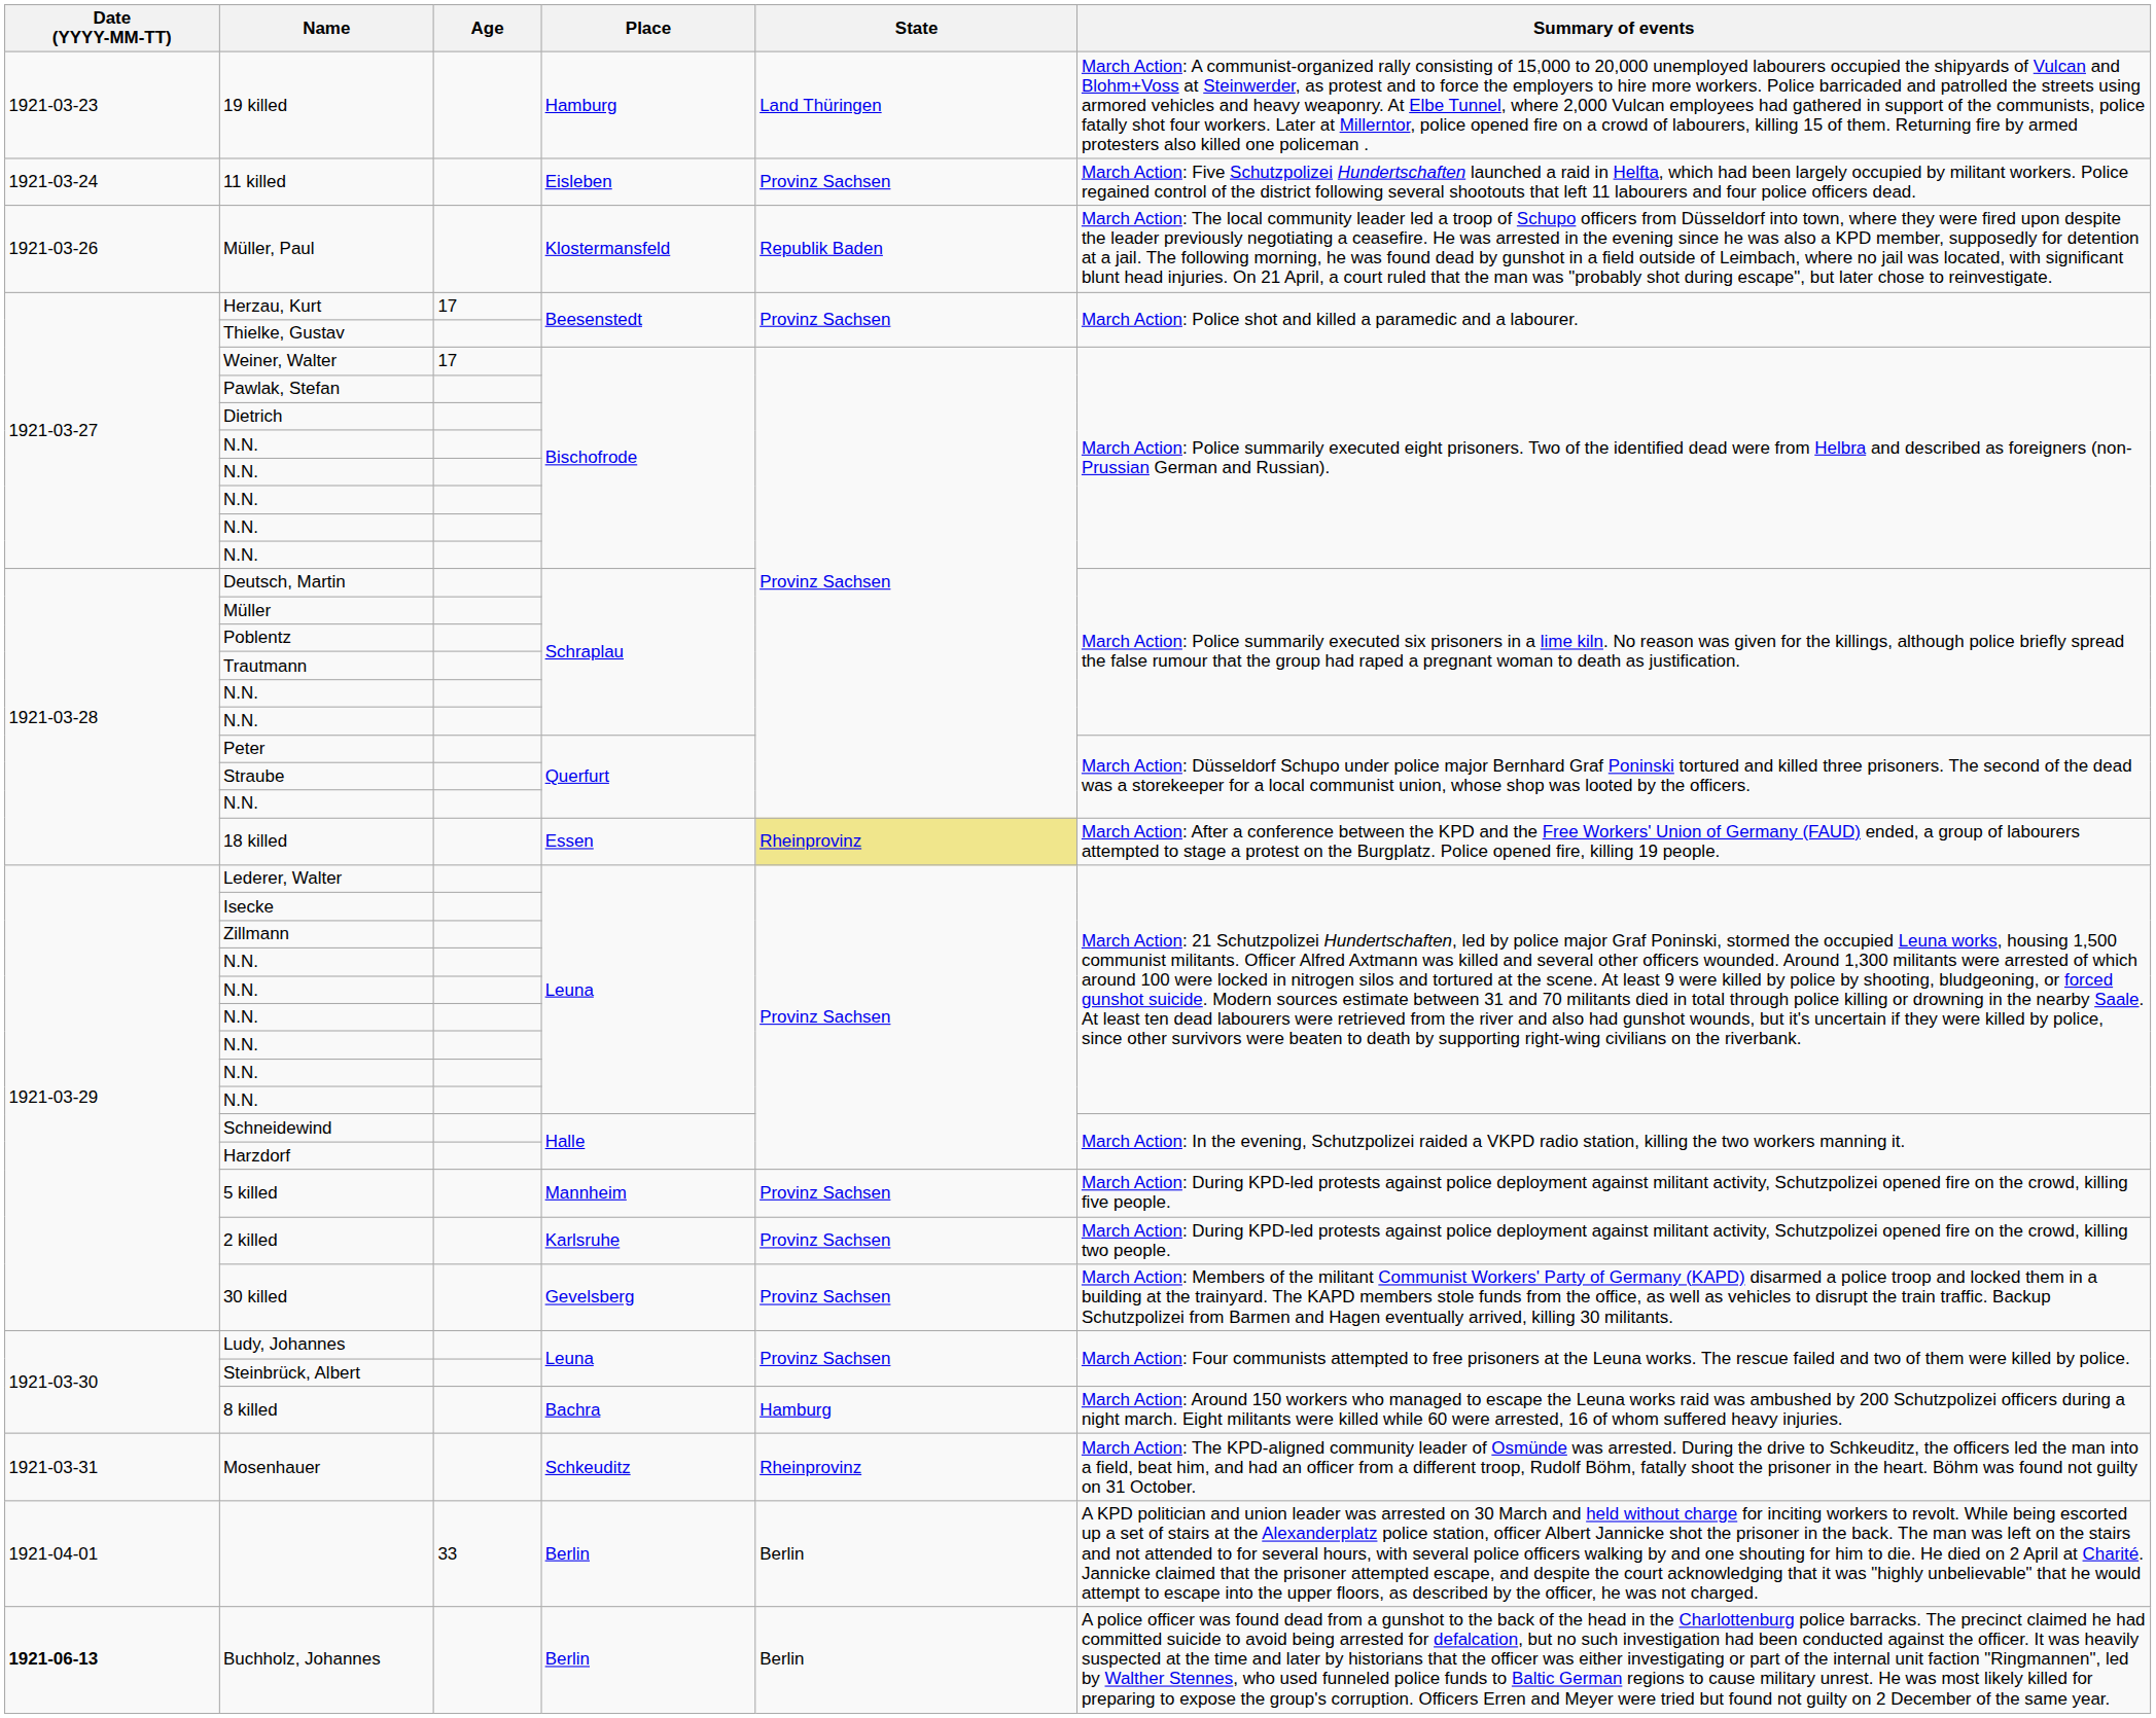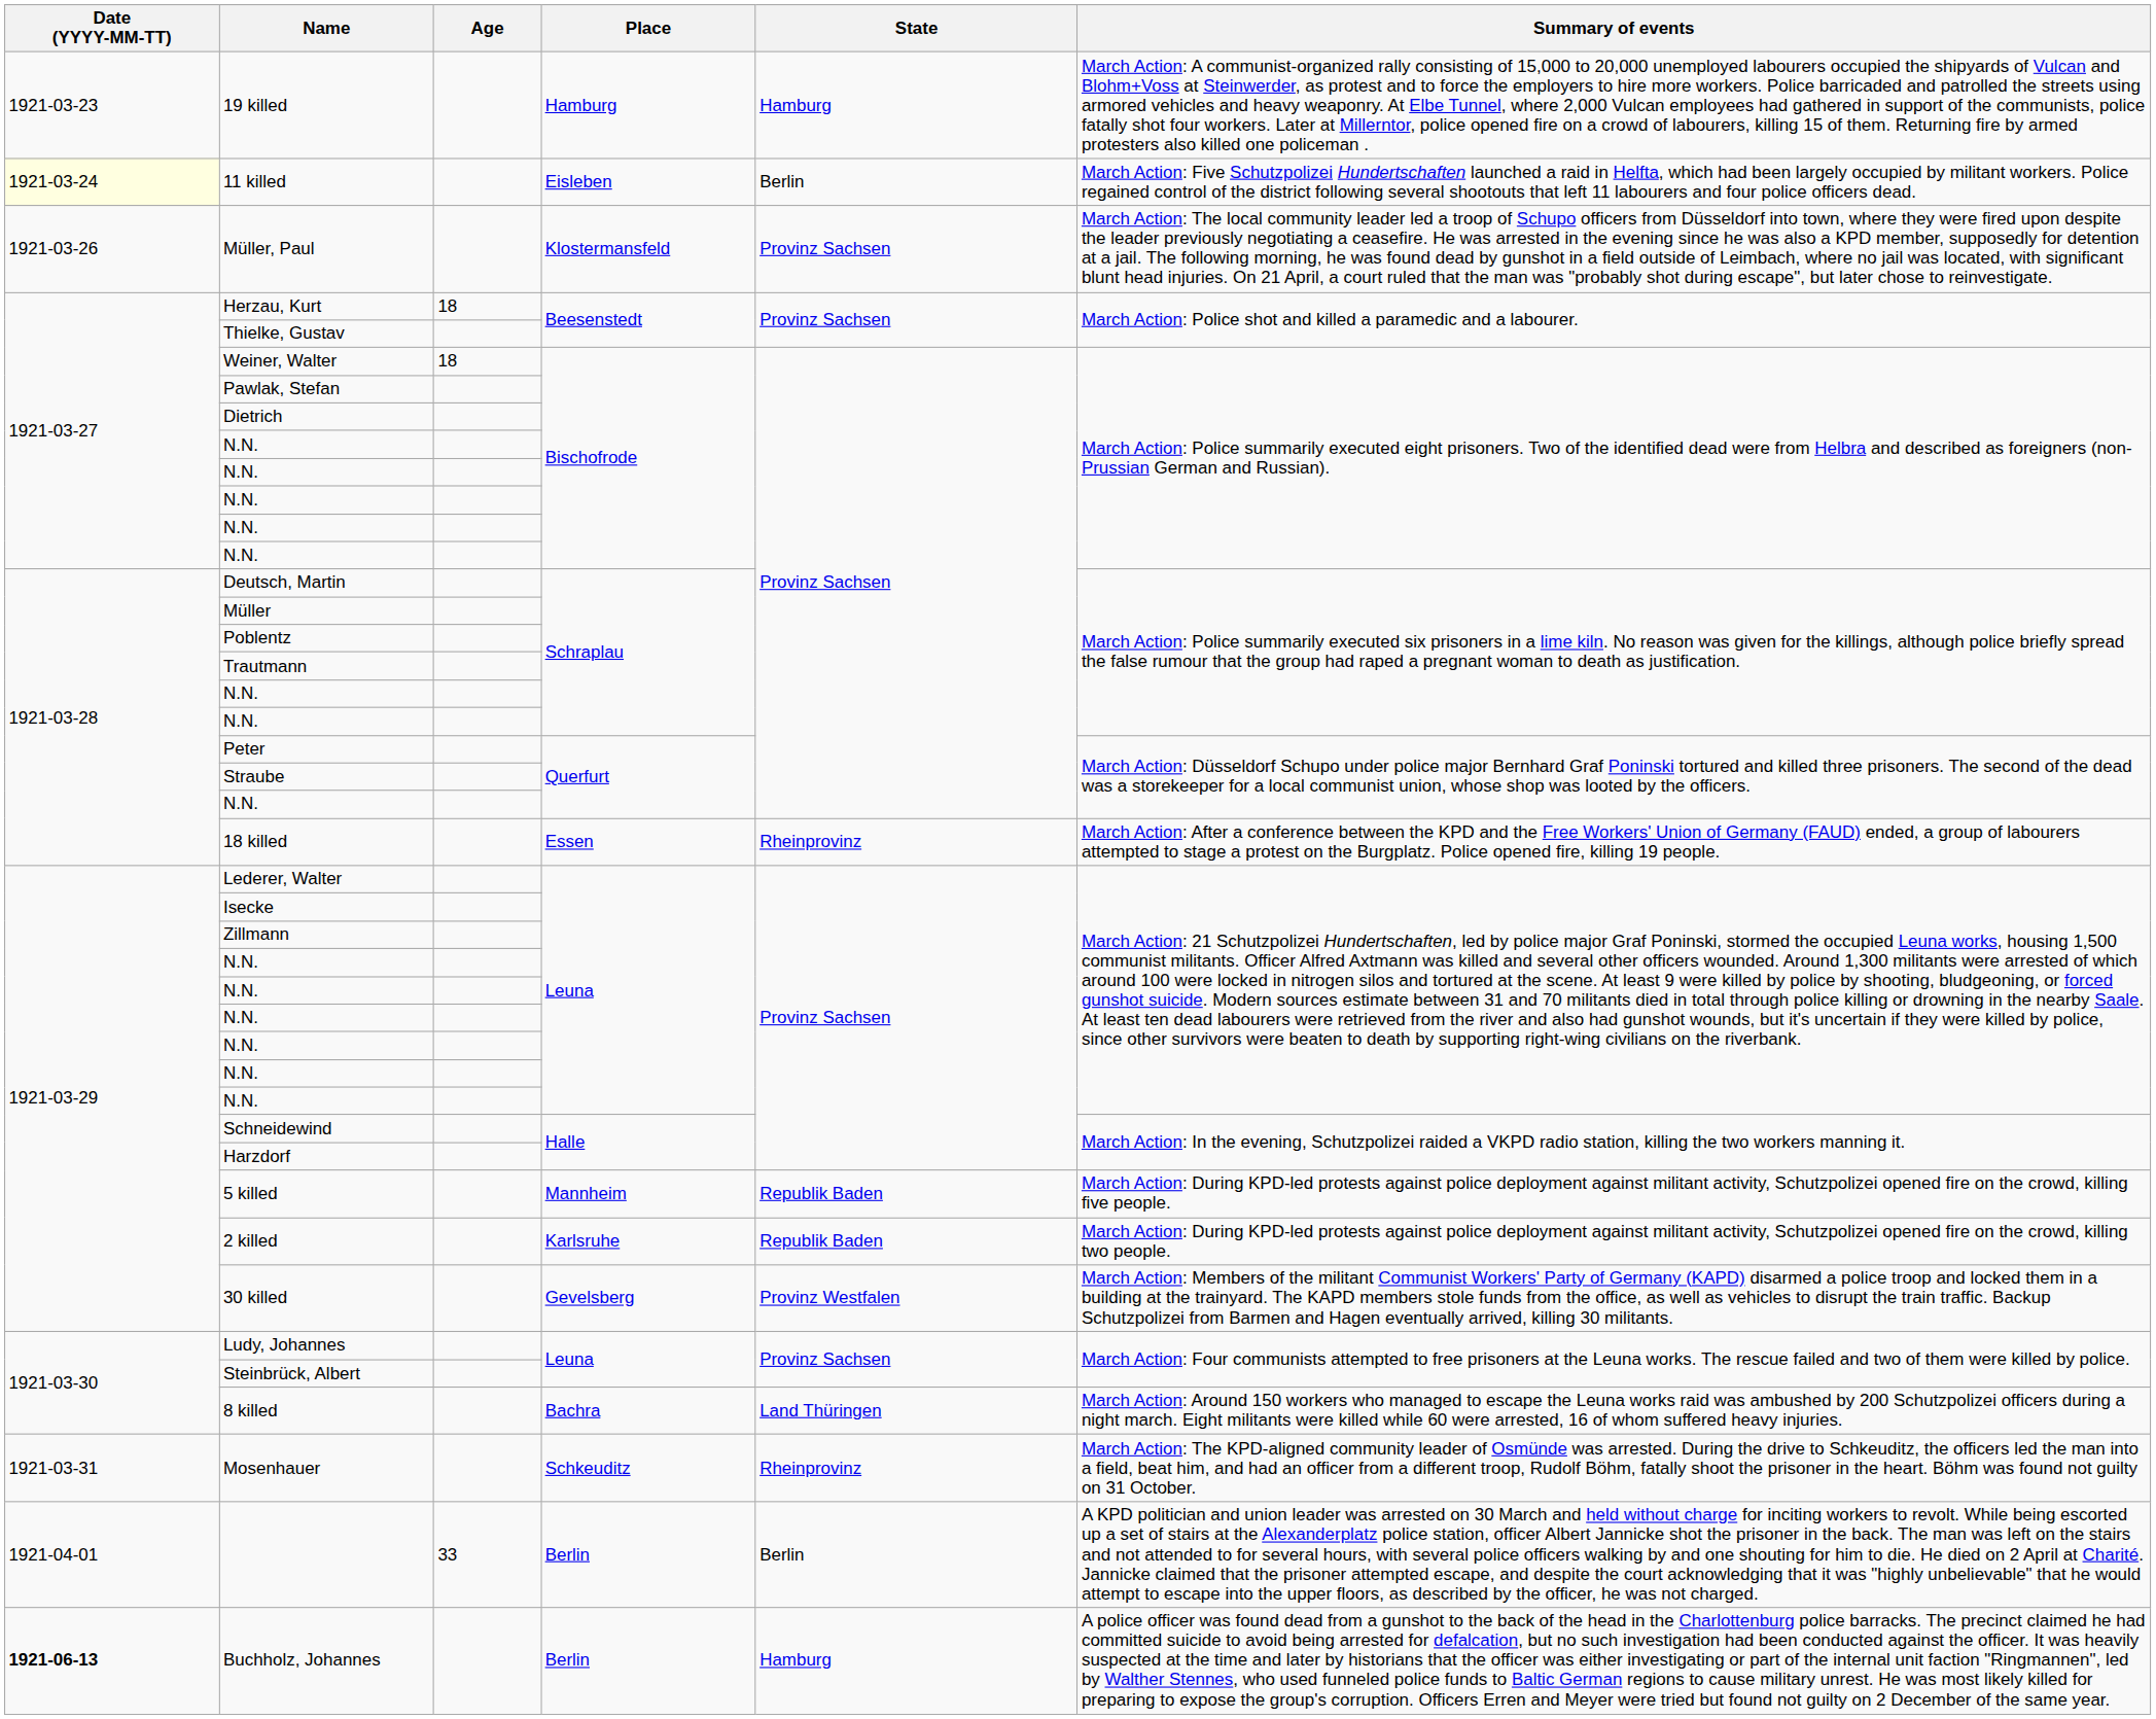 <table class="wikitable sortable static-row-numbers static-row-header-text">
 <tr>
 <th style="width:10%;">Date<br>(YYYY-MM-TT)</th>
 <th style="width:10%;">Name</th>
 <th style="width:5%;">Age</th>
 <th style="width:10%;">Place</th>
 <th style="width:15%;">State</th>
 <th style="width:50%;">Summary of events</th>
 </tr>
 <tr>
 <td>1921-03-23</td>
 <td>19 killed</td>
 <td></td>
 <td><a href='#'>Hamburg</a></td>
-<td><a href='#'>Land Thüringen</a></td>
+<td><a href='#'>Hamburg</a></td>
 <td><a href='#'>March Action</a>: A communist-organized rally consisting of 15,000 to 20,000 unemployed labourers occupied the shipyards of <a href='#'>Vulcan</a> and <a href='#'>Blohm+Voss</a> at <a href='#'>Steinwerder</a>, as protest and to force the employers to hire more workers. Police barricaded and patrolled the streets using armored vehicles and heavy weaponry. At <a href='#'>Elbe Tunnel</a>, where 2,000 Vulcan employees had gathered in support of the communists, police fatally shot four workers. Later at <a href='#'>Millerntor</a>, police opened fire on a crowd of labourers, killing 15 of them. Returning fire by armed protesters also killed one policeman .</td>
 </tr>
 <tr>
-<td>1921-03-24</td>
+<td style="background: lightyellow;">1921-03-24</td>
 <td>11 killed</td>
 <td></td>
 <td><a href='#'>Eisleben</a></td>
-<td><a href='#'>Provinz Sachsen</a></td>
+<td>Berlin</td>
 <td><a href='#'>March Action</a>: Five <a href='#'>Schutzpolizei</a> <em><a href='#'>Hundertschaften</a></em> launched a raid in <a href='#'>Helfta</a>, which had been largely occupied by militant workers. Police regained control of the district following several shootouts that left 11 labourers and four police officers dead.</td>
 </tr>
 <tr>
 <td>1921-03-26</td>
 <td>Müller, Paul</td>
 <td></td>
 <td><a href='#'>Klostermansfeld</a></td>
-<td><a href='#'>Republik Baden</a></td>
+<td><a href='#'>Provinz Sachsen</a></td>
 <td><a href='#'>March Action</a>: The local community leader led a troop of <a href='#'>Schupo</a> officers from Düsseldorf into town, where they were fired upon despite the leader previously negotiating a ceasefire. He was arrested in the evening since he was also a KPD member, supposedly for detention at a jail. The following morning, he was found dead by gunshot in a field outside of Leimbach, where no jail was located, with significant blunt head injuries. On 21 April, a court ruled that the man was "probably shot during escape", but later chose to reinvestigate.</td>
 </tr>
 <tr>
 <td rowspan=10>1921-03-27</td>
 <td>Herzau, Kurt</td>
-<td>17</td>
+<td>18</td>
 <td rowspan="2"><a href='#'>Beesenstedt</a></td>
 <td rowspan=2><a href='#'>Provinz Sachsen</a></td>
 <td rowspan="2"><a href='#'>March Action</a>: Police shot and killed a paramedic and a labourer.</td>
 </tr>
 <tr>
 <td>Thielke, Gustav</td>
 <td></td>
 </tr>
 <tr>
 <td>Weiner, Walter</td>
-<td>17</td>
+<td>18</td>
 <td rowspan="8"><a href='#'>Bischofrode</a></td>
 <td rowspan="17"><a href='#'>Provinz Sachsen</a></td>
 <td rowspan="8"><a href='#'>March Action</a>: Police summarily executed eight prisoners. Two of the identified dead were from <a href='#'>Helbra</a> and described as foreigners (non-<a href='#'>Prussian</a> German and Russian).</td>
 </tr>
 <tr>
 <td>Pawlak, Stefan</td>
 <td></td>
 </tr>
 <tr>
 <td>Dietrich</td>
 <td></td>
 </tr>
 <tr>
 <td>N.N.</td>
 <td></td>
 </tr>
 <tr>
 <td>N.N.</td>
 <td></td>
 </tr>
 <tr>
 <td>N.N.</td>
 <td></td>
 </tr>
 <tr>
 <td>N.N.</td>
 <td></td>
 </tr>
 <tr>
 <td>N.N.</td>
 <td></td>
 </tr>
 <tr>
 <td rowspan=10>1921-03-28</td>
 <td>Deutsch, Martin</td>
 <td></td>
 <td rowspan=6><a href='#'>Schraplau</a></td>
 <td rowspan="6"><a href='#'>March Action</a>: Police summarily executed six prisoners in a <a href='#'>lime kiln</a>. No reason was given for the killings, although police briefly spread the false rumour that the group had raped a pregnant woman to death as justification.</td>
 </tr>
 <tr>
 <td>Müller</td>
 <td></td>
 </tr>
 <tr>
 <td>Poblentz</td>
 <td></td>
 </tr>
 <tr>
 <td>Trautmann</td>
 <td></td>
 </tr>
 <tr>
 <td>N.N.</td>
 <td></td>
 </tr>
 <tr>
 <td>N.N.</td>
 <td></td>
 </tr>
 <tr>
 <td>Peter</td>
 <td></td>
 <td rowspan=3><a href='#'>Querfurt</a></td>
 <td rowspan="3"><a href='#'>March Action</a>: Düsseldorf Schupo under police major Bernhard Graf <a href='#'>Poninski</a> tortured and killed three prisoners. The second of the dead was a storekeeper for a local communist union, whose shop was looted by the officers.</td>
 </tr>
 <tr>
 <td>Straube</td>
 <td></td>
 </tr>
 <tr>
 <td>N.N.</td>
 <td></td>
 </tr>
 <tr>
 <td>18 killed</td>
 <td></td>
 <td><a href='#'>Essen</a></td>
-<td style="background: khaki;"><a href='#'>Rheinprovinz</a></td>
+<td><a href='#'>Rheinprovinz</a></td>
 <td><a href='#'>March Action</a>: After a conference between the KPD and the <a href='#'>Free Workers' Union of Germany (FAUD)</a> ended, a group of labourers attempted to stage a protest on the Burgplatz. Police opened fire, killing 19 people.</td>
 </tr>
 <tr>
 <td rowspan=14>1921-03-29</td>
 <td>Lederer, Walter</td>
 <td></td>
 <td rowspan=9><a href='#'>Leuna</a></td>
 <td rowspan=11><a href='#'>Provinz Sachsen</a></td>
 <td rowspan="9"><a href='#'>March Action</a>: 21 Schutzpolizei <em>Hundertschaften</em>, led by police major Graf Poninski, stormed the occupied <a href='#'>Leuna works</a>, housing 1,500 communist militants. Officer Alfred Axtmann was killed and several other officers wounded. Around 1,300 militants were arrested of which around 100 were locked in nitrogen silos and tortured at the scene. At least 9 were killed by police by shooting, bludgeoning, or <a href='#'>forced gunshot suicide</a>. Modern sources estimate between 31 and 70 militants died in total through police killing or drowning in the nearby <a href='#'>Saale</a>. At least ten dead labourers were retrieved from the river and also had gunshot wounds, but it's uncertain if they were killed by police, since other survivors were beaten to death by supporting right-wing civilians on the riverbank.</td>
 </tr>
 <tr>
 <td>Isecke</td>
 <td></td>
 </tr>
 <tr>
 <td>Zillmann</td>
 <td></td>
 </tr>
 <tr>
 <td>N.N.</td>
 <td></td>
 </tr>
 <tr>
 <td>N.N.</td>
 <td></td>
 </tr>
 <tr>
 <td>N.N.</td>
 <td></td>
 </tr>
 <tr>
 <td>N.N.</td>
 <td></td>
 </tr>
 <tr>
 <td>N.N.</td>
 <td></td>
 </tr>
 <tr>
 <td>N.N.</td>
 <td></td>
 </tr>
 <tr>
 <td>Schneidewind</td>
 <td></td>
 <td rowspan=2><a href='#'>Halle</a></td>
 <td rowspan="2"><a href='#'>March Action</a>: In the evening, Schutzpolizei raided a VKPD radio station, killing the two workers manning it.</td>
 </tr>
 <tr>
 <td>Harzdorf</td>
 <td></td>
 </tr>
 <tr>
 <td>5 killed</td>
 <td></td>
 <td><a href='#'>Mannheim</a></td>
-<td><a href='#'>Provinz Sachsen</a></td>
+<td><a href='#'>Republik Baden</a></td>
 <td><a href='#'>March Action</a>:  During KPD-led protests against police deployment against militant activity, Schutzpolizei opened fire on the crowd, killing five people.</td>
 </tr>
 <tr>
 <td>2 killed</td>
 <td></td>
 <td><a href='#'>Karlsruhe</a></td>
-<td><a href='#'>Provinz Sachsen</a></td>
+<td><a href='#'>Republik Baden</a></td>
 <td><a href='#'>March Action</a>:  During KPD-led protests against police deployment against militant activity, Schutzpolizei opened fire on the crowd, killing two people.</td>
 </tr>
 <tr>
 <td>30 killed</td>
 <td></td>
 <td><a href='#'>Gevelsberg</a></td>
-<td><a href='#'>Provinz Sachsen</a></td>
+<td><a href='#'>Provinz Westfalen</a></td>
 <td><a href='#'>March Action</a>: Members of the militant <a href='#'>Communist Workers' Party of Germany (KAPD)</a> disarmed a police troop and locked them in a building at the trainyard. The KAPD members stole funds from the office, as well as vehicles to disrupt the train traffic. Backup Schutzpolizei from Barmen and Hagen eventually arrived, killing 30 militants.</td>
 </tr>
 <tr>
 <td rowspan=3>1921-03-30</td>
 <td>Ludy, Johannes</td>
 <td></td>
 <td rowspan=2><a href='#'>Leuna</a></td>
 <td rowspan=2><a href='#'>Provinz Sachsen</a></td>
 <td rowspan="2"><a href='#'>March Action</a>: Four communists attempted to free prisoners at the Leuna works. The rescue failed and two of them were killed by police.</td>
 </tr>
 <tr>
 <td>Steinbrück, Albert</td>
 <td></td>
 </tr>
 <tr>
 <td>8 killed</td>
 <td></td>
 <td><a href='#'>Bachra</a></td>
-<td><a href='#'>Hamburg</a></td>
+<td><a href='#'>Land Thüringen</a></td>
 <td><a href='#'>March Action</a>: Around 150 workers who managed to escape the Leuna works raid was ambushed by 200 Schutzpolizei officers during a night march. Eight militants were killed while 60 were arrested, 16 of whom suffered heavy injuries.</td>
 </tr>
 <tr>
 <td>1921-03-31</td>
 <td>Mosenhauer</td>
 <td></td>
 <td><a href='#'>Schkeuditz</a></td>
 <td><a href='#'>Rheinprovinz</a></td>
 <td><a href='#'>March Action</a>: The KPD-aligned community leader of <a href='#'>Osmünde</a> was arrested. During the drive to Schkeuditz, the officers led the man into a field, beat him, and had an officer from a different troop, Rudolf Böhm, fatally shoot the prisoner in the heart. Böhm was found not guilty on 31 October.</td>
 </tr>
 <tr>
 <td>1921-04-01</td>
 <td></td>
 <td>33</td>
 <td><a href='#'>Berlin</a></td>
 <td>Berlin</td>
 <td>A KPD politician and union leader was arrested on 30 March and <a href='#'>held without charge</a> for inciting workers to revolt. While being escorted up a set of stairs at the <a href='#'>Alexanderplatz</a> police station, officer Albert Jannicke shot the prisoner in the back. The man was left on the stairs and not attended to for several hours, with several police officers walking by and one shouting for him to die. He died on 2 April at <a href='#'>Charité</a>. Jannicke claimed that the prisoner attempted escape, and despite the court acknowledging that it was "highly unbelievable" that he would attempt to escape into the upper floors, as described by the officer, he was not charged.</td>
 </tr>
 <tr>
 <td><strong>1921-06-13</strong></td>
 <td>Buchholz, Johannes</td>
 <td></td>
 <td><a href='#'>Berlin</a></td>
-<td>Berlin</td>
+<td><a href='#'>Hamburg</a></td>
 <td>A police officer was found dead from a gunshot to the back of the head in the <a href='#'>Charlottenburg</a> police barracks. The precinct claimed he had committed suicide to avoid being arrested for <a href='#'>defalcation</a>, but no such investigation had been conducted against the officer. It was heavily suspected at the time and later by historians that the officer was either investigating or part of the internal unit faction "Ringmannen", led by <a href='#'>Walther Stennes</a>, who used funneled police funds to <a href='#'>Baltic German</a> regions to cause military unrest. He was most likely killed for preparing to expose the group's corruption. Officers Erren and Meyer were tried but found not guilty on 2 December of the same year.</td>
 </tr>
 </table>
